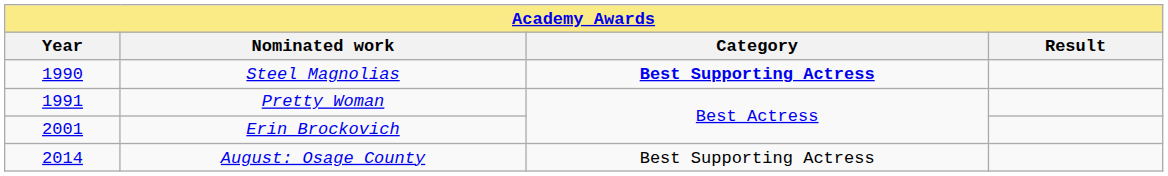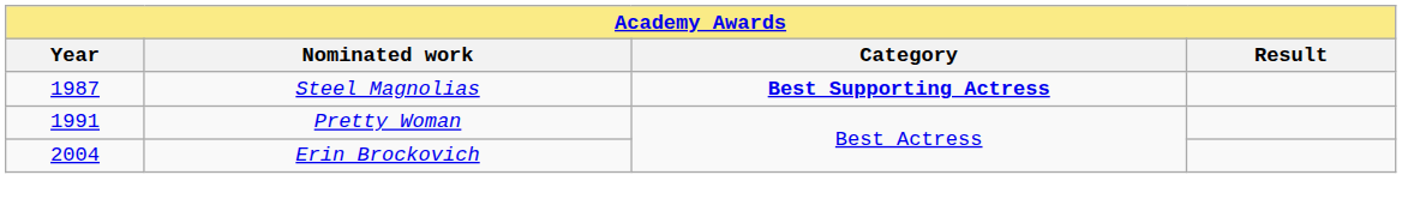 <table width="70%" class="wikitable sortable">
 <tr>
 <th colspan="4" - style="background:#FAEB86;" align="center"><a href='#'>Academy Awards</a></th>
 </tr>
 <tr>
 <th width="10%">Year</th>
 <th width="35%">Nominated work</th>
 <th width="40%">Category</th>
 <th width="15%">Result</th>
 </tr>
 <tr>
-<td align="center"><a href='#'>1990</a></td>
+<td align="center"><a href='#'>1987</a></td>
 <td align="center"><em><a href='#'>Steel Magnolias</a></em></td>
 <td align="center"><strong><a href='#'>Best Supporting Actress</a></strong></td>
 <td></td>
 </tr>
 <tr>
 <td align="center"><a href='#'>1991</a></td>
 <td align="center"><em><a href='#'>Pretty Woman</a></em></td>
 <td rowspan=2 align="center"><a href='#'>Best Actress</a></td>
 <td></td>
 </tr>
 <tr>
-<td align="center"><a href='#'>2001</a></td>
+<td align="center"><a href='#'>2004</a></td>
 <td align="center"><em><a href='#'>Erin Brockovich</a></em></td>
 <td></td>
 </tr>
-<tr>
-<td align="center"><a href='#'>2014</a></td>
-<td align="center"><em><a href='#'>August: Osage County</a></em></td>
-<td align="center">Best Supporting Actress</td>
-<td></td>
-</tr>
 </table>
